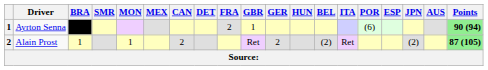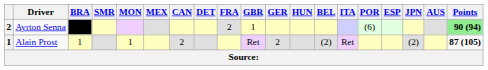 <table class="wikitable" style="font-size: 85%; text-align:center;">
 <tr>
 <th valign="middle"></th>
 <th valign="middle">Driver</th>
 <th><a href='#'>BRA</a><br></th>
 <th><a href='#'>SMR</a><br></th>
 <th><a href='#'>MON</a><br></th>
 <th><a href='#'>MEX</a><br></th>
 <th><a href='#'>CAN</a><br></th>
 <th><a href='#'>DET</a><br></th>
 <th><a href='#'>FRA</a><br></th>
 <th><a href='#'>GBR</a><br></th>
 <th><a href='#'>GER</a><br></th>
 <th><a href='#'>HUN</a><br></th>
 <th><a href='#'>BEL</a><br></th>
 <th><a href='#'>ITA</a><br></th>
 <th><a href='#'>POR</a><br></th>
 <th><a href='#'>ESP</a><br></th>
 <th><a href='#'>JPN</a><br></th>
 <th><a href='#'>AUS</a><br></th>
 <th valign="middle"><a href='#'>Points</a></th>
 </tr>
 <tr>
-<th>1</th>
+<th>2</th>
 <td align="left"> <a href='#'>Ayrton Senna</a></td>
 <td style="background:#000000; color:white"></td>
 <td style="background:#ffffbf;"></td>
 <td style="background:#efcfff;"></td>
 <td style="background:#dfdfdf;"></td>
 <td style="background:#ffffbf;"></td>
 <td style="background:#ffffbf;"></td>
 <td style="background:#dfdfdf;">2</td>
 <td style="background:#ffffbf;">1</td>
 <td style="background:#ffffbf;"></td>
 <td style="background:#ffffbf;"></td>
 <td style="background:#ffffbf;"></td>
 <td style="background:#cfcfff;"></td>
 <td style="background:#dfffdf;">(6)</td>
 <td style="background:#dfffdf;"></td>
 <td style="background:#ffffbf;"></td>
 <td style="background:#dfdfdf;"></td>
 <td align="right" style="background: lightgreen;"><strong>90 (94)</strong></td>
 </tr>
 <tr>
-<th>2</th>
+<th>1</th>
 <td align="left"> <a href='#'>Alain Prost</a></td>
 <td style="background:#ffffbf;">1</td>
 <td style="background:#dfdfdf;"></td>
 <td style="background:#ffffbf;">1</td>
 <td style="background:#ffffbf;"></td>
 <td style="background:#dfdfdf;">2</td>
 <td style="background:#dfdfdf;"></td>
 <td style="background:#ffffbf;"></td>
 <td style="background:#efcfff;">Ret</td>
 <td style="background:#dfdfdf;">2</td>
 <td style="background:#dfdfdf;"></td>
 <td style="background:#dfdfdf;">(2)</td>
 <td style="background:#efcfff;">Ret</td>
 <td style="background:#ffffbf;"></td>
 <td style="background:#ffffbf;"></td>
 <td style="background:#dfdfdf;">(2)</td>
 <td style="background:#ffffbf;"></td>
-<td align="right" style="background: lightgreen;"><strong>87 (105)</strong></td>
+<td align="right"><strong>87 (105)</strong></td>
 </tr>
 <tr>
 <th colspan=19>Source:</th>
 </tr>
 </table>
